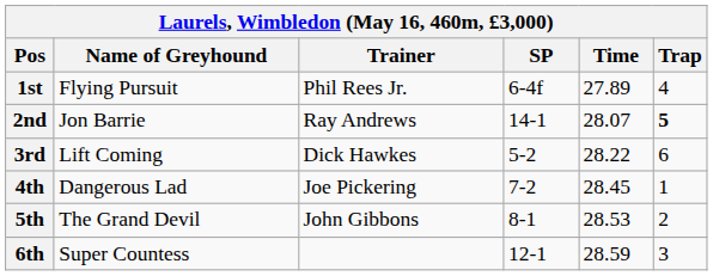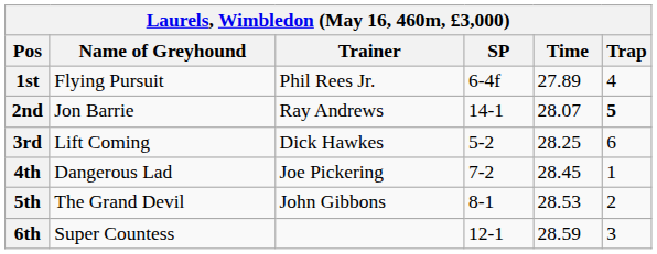 <table class="wikitable">
 <tr>
 <th colspan="6"><a href='#'>Laurels</a>, <a href='#'>Wimbledon</a> (May 16, 460m, £3,000)</th>
 </tr>
 <tr>
 <th width=30>Pos</th>
 <th width=180>Name of Greyhound</th>
 <th width=150>Trainer</th>
 <th width=50>SP</th>
 <th width=50>Time</th>
 <th width=30>Trap</th>
 </tr>
 <tr>
 <th>1st</th>
 <td>Flying Pursuit</td>
 <td>Phil Rees Jr.</td>
 <td>6-4f</td>
 <td>27.89</td>
 <td>4</td>
 </tr>
 <tr>
 <th>2nd</th>
 <td>Jon Barrie</td>
 <td>Ray Andrews</td>
 <td>14-1</td>
 <td>28.07</td>
 <td><strong>5</strong></td>
 </tr>
 <tr>
 <th>3rd</th>
 <td>Lift Coming</td>
 <td>Dick Hawkes</td>
 <td>5-2</td>
-<td>28.22</td>
+<td>28.25</td>
 <td>6</td>
 </tr>
 <tr>
 <th>4th</th>
 <td>Dangerous Lad</td>
 <td>Joe Pickering</td>
 <td>7-2</td>
 <td>28.45</td>
 <td>1</td>
 </tr>
 <tr>
 <th>5th</th>
 <td>The Grand Devil</td>
 <td>John Gibbons</td>
 <td>8-1</td>
 <td>28.53</td>
 <td>2</td>
 </tr>
 <tr>
 <th>6th</th>
 <td>Super Countess</td>
 <td></td>
 <td>12-1</td>
 <td>28.59</td>
 <td>3</td>
 </tr>
 </table>
